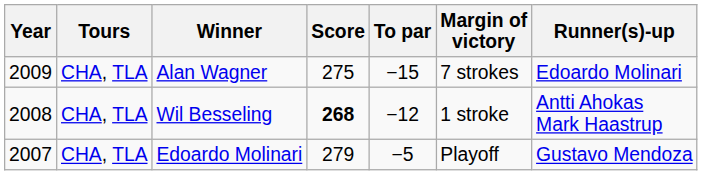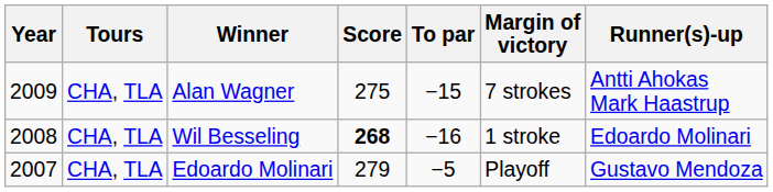 <table class=wikitable style=font-size:95%>
 <tr>
 <th>Year</th>
 <th>Tours</th>
 <th>Winner</th>
 <th>Score</th>
 <th>To par</th>
 <th>Margin of<br>victory</th>
 <th>Runner(s)-up</th>
 </tr>
 <tr>
 <td>2009</td>
 <td><a href='#'>CHA</a>, <a href='#'>TLA</a></td>
 <td> <a href='#'>Alan Wagner</a></td>
 <td align=center>275</td>
 <td align=center>−15</td>
 <td>7 strokes</td>
-<td> <a href='#'>Edoardo Molinari</a></td>
+<td> <a href='#'>Antti Ahokas</a><br> <a href='#'>Mark Haastrup</a></td>
 </tr>
 <tr>
 <td>2008</td>
 <td><a href='#'>CHA</a>, <a href='#'>TLA</a></td>
 <td> <a href='#'>Wil Besseling</a></td>
 <td align=center><strong>268</strong></td>
-<td align=center>−12</td>
+<td align=center>−16</td>
 <td>1 stroke</td>
-<td> <a href='#'>Antti Ahokas</a><br> <a href='#'>Mark Haastrup</a></td>
+<td> <a href='#'>Edoardo Molinari</a></td>
 </tr>
 <tr>
 <td>2007</td>
 <td><a href='#'>CHA</a>, <a href='#'>TLA</a></td>
 <td> <a href='#'>Edoardo Molinari</a></td>
 <td align=center>279</td>
 <td align=center>−5</td>
 <td>Playoff</td>
 <td> <a href='#'>Gustavo Mendoza</a></td>
 </tr>
 </table>
